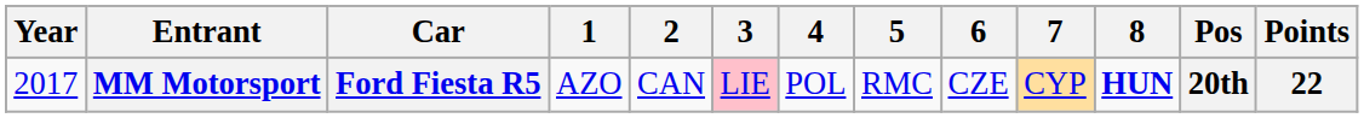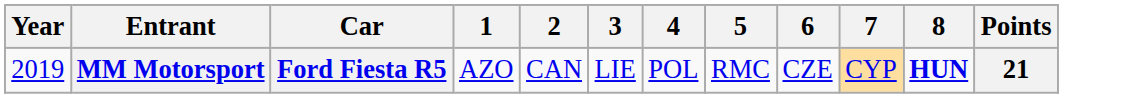 <table class="wikitable" border="1" style="text-align:center; font-size:85%;">
 <tr>
 <th>Year</th>
 <th>Entrant</th>
 <th>Car</th>
 <th>1</th>
 <th>2</th>
 <th>3</th>
 <th>4</th>
 <th>5</th>
 <th>6</th>
 <th>7</th>
 <th>8</th>
-<th>Pos</th>
 <th>Points</th>
 </tr>
 <tr>
-<td><a href='#'>2017</a></td>
+<td><a href='#'>2019</a></td>
 <th nowrap><a href='#'>MM Motorsport</a></th>
 <th nowrap><a href='#'>Ford Fiesta R5</a></th>
 <td><a href='#'>AZO</a></td>
 <td><a href='#'>CAN</a></td>
-<td style="background: pink;"><a href='#'>LIE</a></td>
+<td><a href='#'>LIE</a></td>
 <td><a href='#'>POL</a></td>
 <td><a href='#'>RMC</a></td>
 <td><a href='#'>CZE</a></td>
 <td style="background:#ffdf9f;"><a href='#'>CYP</a><br></td>
 <td><strong><a href='#'>HUN</a></strong></td>
-<th>20th</th>
-<th>22</th>
+<th>21</th>
 </tr>
 </table>
